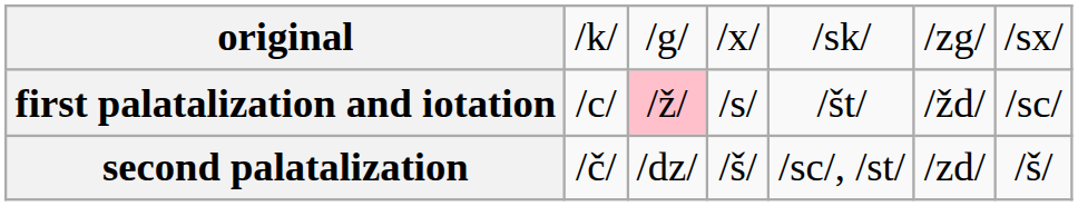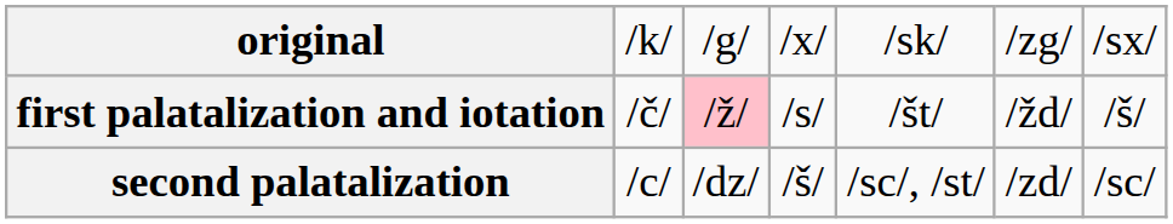 <table class="wikitable" style="text-align: center">
 <tr>
 <th colspan="1">original</th>
 <td>/k/</td>
 <td>/g/</td>
 <td>/x/</td>
 <td>/sk/</td>
 <td>/zg/</td>
 <td>/sx/</td>
 </tr>
 <tr>
 <th colspan="1">first palatalization and iotation</th>
-<td>/c/</td>
+<td>/č/</td>
 <td style="background: pink;">/ž/</td>
 <td>/s/</td>
 <td>/št/</td>
 <td>/žd/</td>
-<td>/sc/</td>
+<td>/š/</td>
 </tr>
 <tr>
 <th colspan="1">second palatalization</th>
-<td>/č/</td>
+<td>/c/</td>
 <td>/dz/</td>
 <td>/š/</td>
 <td>/sc/, /st/</td>
 <td>/zd/</td>
-<td>/š/</td>
+<td>/sc/</td>
 </tr>
 </table>
